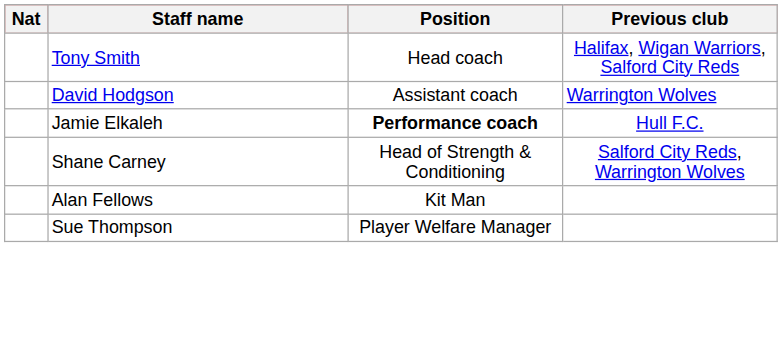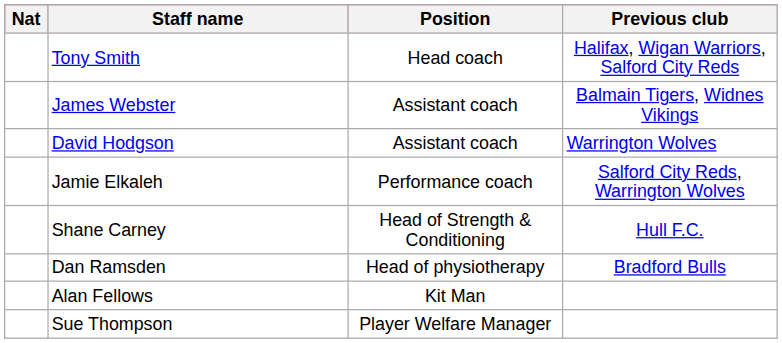 <table class="wikitable"  style="width:100%; font-size:90%;">
 <tr style="background:#B50000;">
 <th width=5%>Nat</th>
 <th width=35%>Staff name</th>
 <th width=25%>Position</th>
 <th width=25%>Previous club</th>
 </tr>
 <tr style="background:#fff;">
 <td align=center></td>
 <td><a href='#'>Tony Smith</a></td>
 <td align=center>Head coach</td>
 <td align=center><a href='#'>Halifax</a>, <a href='#'>Wigan Warriors</a>, <a href='#'>Salford City Reds</a></td>
 </tr>
 <tr style="background:#fff;">
 <td align=center></td>
+<td><a href='#'>James Webster</a></td>
+<td align=center>Assistant coach</td>
+<td align=center><a href='#'>Balmain Tigers</a>, <a href='#'>Widnes Vikings</a></td>
+</tr>
+<tr style="background:#fff;">
+<td align=center></td>
 <td><a href='#'>David Hodgson</a></td>
 <td align=center>Assistant coach</td>
 <td><a href='#'>Warrington Wolves</a></td>
 </tr>
 <tr style="background:#fff;">
 <td align=center></td>
 <td>Jamie Elkaleh</td>
-<td align=center><strong>Performance coach</strong></td>
-<td align=center><a href='#'>Hull F.C.</a></td>
+<td align=center>Performance coach</td>
+<td align=center><a href='#'>Salford City Reds</a>, <a href='#'>Warrington Wolves</a></td>
 </tr>
 <tr style="background:#fff;">
 <td align=center></td>
 <td>Shane Carney</td>
 <td align=center>Head of Strength & Conditioning</td>
-<td align=center><a href='#'>Salford City Reds</a>, <a href='#'>Warrington Wolves</a></td>
+<td align=center><a href='#'>Hull F.C.</a></td>
+</tr>
+<tr style="background:#fff;">
+<td align=center></td>
+<td>Dan Ramsden</td>
+<td align=center>Head of physiotherapy</td>
+<td align=center><a href='#'>Bradford Bulls</a></td>
 </tr>
 <tr style="background:#fff;">
 <td align=center></td>
 <td>Alan Fellows</td>
 <td align=center>Kit Man</td>
 <td></td>
 </tr>
 <tr style="background:#fff;">
 <td align=center></td>
 <td>Sue Thompson</td>
 <td align=center>Player Welfare Manager</td>
 <td></td>
 </tr>
 </table>
